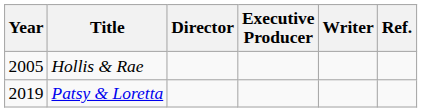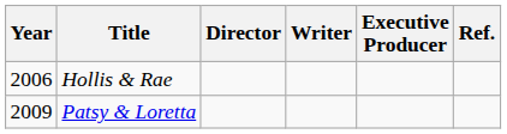 <table class="wikitable">
 <tr>
 <th>Year</th>
 <th>Title</th>
 <th>Director</th>
+<th>Writer</th>
 <th>Executive<br>Producer</th>
-<th>Writer</th>
 <th>Ref.</th>
 </tr>
 <tr>
-<td>2005</td>
+<td>2006</td>
 <td><em>Hollis & Rae</em></td>
 <td></td>
 <td></td>
 <td></td>
 <td></td>
 </tr>
 <tr>
-<td>2019</td>
+<td>2009</td>
 <td><em><a href='#'>Patsy & Loretta</a></em></td>
 <td></td>
 <td></td>
 <td></td>
 <td></td>
 </tr>
 </table>
